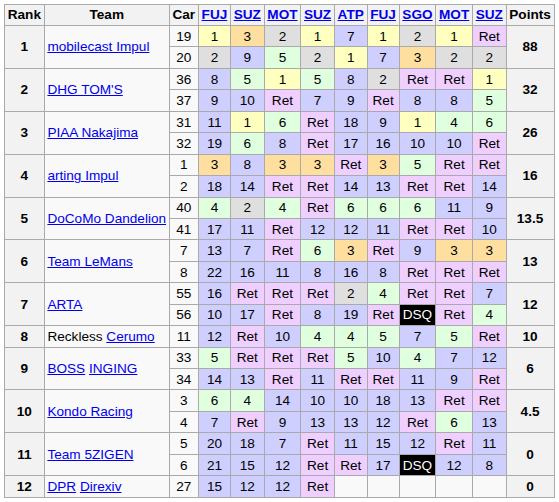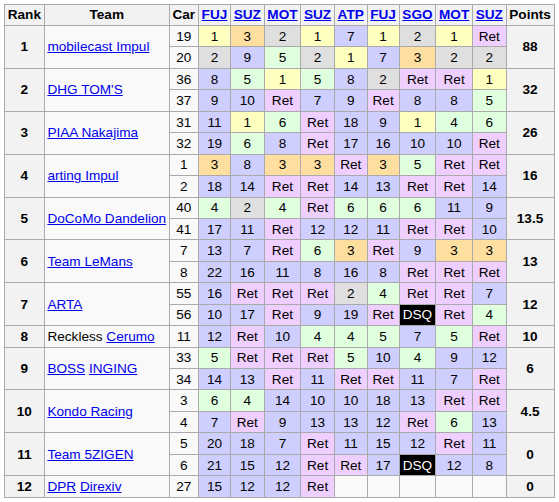 <table class="wikitable" style="font-size: 85%; text-align:center">
 <tr>
 <th>Rank</th>
 <th>Team</th>
 <th>Car</th>
 <th><a href='#'>FUJ</a></th>
 <th><a href='#'>SUZ</a></th>
 <th><a href='#'>MOT</a></th>
 <th><a href='#'>SUZ</a></th>
 <th><a href='#'>ATP</a></th>
 <th><a href='#'>FUJ</a></th>
 <th><a href='#'>SGO</a></th>
 <th><a href='#'>MOT</a></th>
 <th><a href='#'>SUZ</a></th>
 <th>Points</th>
 </tr>
 <tr>
 <th rowspan=2>1</th>
 <td rowspan=2 align="left"><a href='#'>mobilecast Impul</a></td>
 <td>19</td>
 <td style="background:#FFFFBF;">1</td>
 <td style="background:#FFDF9F;">3</td>
 <td style="background:#DFDFDF;">2</td>
 <td style="background:#FFFFBF;">1</td>
 <td style="background:#CFCFFF;">7</td>
 <td style="background:#FFFFBF;">1</td>
 <td style="background:#DFDFDF;">2</td>
 <td style="background:#FFFFBF;">1</td>
 <td style="background:#EFCFFF;">Ret</td>
 <th rowspan=2>88</th>
 </tr>
 <tr>
 <td>20</td>
 <td style="background:#DFDFDF;">2</td>
 <td style="background:#CFCFFF;">9</td>
 <td style="background:#DFFFDF;">5</td>
 <td style="background:#DFDFDF;">2</td>
 <td style="background:#FFFFBF;">1</td>
 <td style="background:#CFCFFF;">7</td>
 <td style="background:#FFDF9F;">3</td>
 <td style="background:#DFDFDF;">2</td>
 <td style="background:#DFDFDF;">2</td>
 </tr>
 <tr>
 <th rowspan=2>2</th>
 <td rowspan=2 align="left"><a href='#'>DHG TOM'S</a></td>
 <td>36</td>
 <td style="background:#CFCFFF;">8</td>
 <td style="background:#DFFFDF;">5</td>
 <td style="background:#FFFFBF;">1</td>
 <td style="background:#DFFFDF;">5</td>
 <td style="background:#CFCFFF;">8</td>
 <td style="background:#DFDFDF;">2</td>
 <td style="background:#EFCFFF;">Ret</td>
 <td style="background:#EFCFFF;">Ret</td>
 <td style="background:#FFFFBF;">1</td>
 <th rowspan=2>32</th>
 </tr>
 <tr>
 <td>37</td>
 <td style="background:#CFCFFF;">9</td>
 <td style="background:#CFCFFF;">10</td>
 <td style="background:#EFCFFF;">Ret</td>
 <td style="background:#CFCFFF;">7</td>
 <td style="background:#CFCFFF;">9</td>
 <td style="background:#EFCFFF;">Ret</td>
 <td style="background:#CFCFFF;">8</td>
 <td style="background:#CFCFFF;">8</td>
 <td style="background:#DFFFDF;">5</td>
 </tr>
 <tr>
 <th rowspan=2>3</th>
 <td rowspan=2 align="left"><a href='#'>PIAA Nakajima</a></td>
 <td>31</td>
 <td style="background:#CFCFFF;">11</td>
 <td style="background:#FFFFBF;">1</td>
 <td style="background:#DFFFDF;">6</td>
 <td style="background:#EFCFFF;">Ret</td>
 <td style="background:#CFCFFF;">18</td>
 <td style="background:#CFCFFF;">9</td>
 <td style="background:#FFFFBF;">1</td>
 <td style="background:#DFFFDF;">4</td>
 <td style="background:#DFFFDF;">6</td>
 <th rowspan=2>26</th>
 </tr>
 <tr>
 <td>32</td>
 <td style="background:#CFCFFF;">19</td>
 <td style="background:#DFFFDF;">6</td>
 <td style="background:#CFCFFF;">8</td>
 <td style="background:#EFCFFF;">Ret</td>
 <td style="background:#CFCFFF;">17</td>
 <td style="background:#CFCFFF;">16</td>
 <td style="background:#CFCFFF;">10</td>
 <td style="background:#CFCFFF;">10</td>
 <td style="background:#EFCFFF;">Ret</td>
 </tr>
 <tr>
 <th rowspan=2>4</th>
 <td rowspan=2 align="left"><a href='#'>arting Impul</a></td>
 <td>1</td>
 <td style="background:#FFDF9F;">3</td>
 <td style="background:#CFCFFF;">8</td>
 <td style="background:#FFDF9F;">3</td>
 <td style="background:#FFDF9F;">3</td>
 <td style="background:#EFCFFF;">Ret</td>
 <td style="background:#FFDF9F;">3</td>
 <td style="background:#DFFFDF;">5</td>
 <td style="background:#EFCFFF;">Ret</td>
 <td style="background:#EFCFFF;">Ret</td>
 <th rowspan=2>16</th>
 </tr>
 <tr>
 <td>2</td>
 <td style="background:#CFCFFF;">18</td>
 <td style="background:#CFCFFF;">14</td>
 <td style="background:#EFCFFF;">Ret</td>
 <td style="background:#EFCFFF;">Ret</td>
 <td style="background:#CFCFFF;">14</td>
 <td style="background:#CFCFFF;">13</td>
 <td style="background:#EFCFFF;">Ret</td>
 <td style="background:#EFCFFF;">Ret</td>
 <td style="background:#CFCFFF;">14</td>
 </tr>
 <tr>
 <th rowspan=2>5</th>
 <td rowspan=2 align="left"><a href='#'>DoCoMo Dandelion</a></td>
 <td>40</td>
 <td style="background:#DFFFDF;">4</td>
 <td style="background:#DFDFDF;">2</td>
 <td style="background:#DFFFDF;">4</td>
 <td style="background:#EFCFFF;">Ret</td>
 <td style="background:#DFFFDF;">6</td>
 <td style="background:#DFFFDF;">6</td>
 <td style="background:#DFFFDF;">6</td>
 <td style="background:#CFCFFF;">11</td>
 <td style="background:#CFCFFF;">9</td>
 <th rowspan=2>13.5</th>
 </tr>
 <tr>
 <td>41</td>
 <td style="background:#CFCFFF;">17</td>
 <td style="background:#CFCFFF;">11</td>
 <td style="background:#EFCFFF;">Ret</td>
 <td style="background:#CFCFFF;">12</td>
 <td style="background:#CFCFFF;">12</td>
 <td style="background:#CFCFFF;">11</td>
 <td style="background:#EFCFFF;">Ret</td>
 <td style="background:#EFCFFF;">Ret</td>
 <td style="background:#CFCFFF;">10</td>
 </tr>
 <tr>
 <th rowspan=2>6</th>
 <td rowspan=2 align="left"><a href='#'>Team LeMans</a></td>
 <td>7</td>
 <td style="background:#CFCFFF;">13</td>
 <td style="background:#CFCFFF;">7</td>
 <td style="background:#EFCFFF;">Ret</td>
 <td style="background:#DFFFDF;">6</td>
 <td style="background:#FFDF9F;">3</td>
 <td style="background:#EFCFFF;">Ret</td>
 <td style="background:#CFCFFF;">9</td>
 <td style="background:#FFDF9F;">3</td>
 <td style="background:#FFDF9F;">3</td>
 <th rowspan=2>13</th>
 </tr>
 <tr>
 <td>8</td>
 <td style="background:#CFCFFF;">22</td>
 <td style="background:#CFCFFF;">16</td>
 <td style="background:#CFCFFF;">11</td>
 <td style="background:#CFCFFF;">8</td>
 <td style="background:#CFCFFF;">16</td>
 <td style="background:#CFCFFF;">8</td>
 <td style="background:#EFCFFF;">Ret</td>
 <td style="background:#EFCFFF;">Ret</td>
 <td style="background:#EFCFFF;">Ret</td>
 </tr>
 <tr>
 <th rowspan=2>7</th>
 <td rowspan=2 align="left"><a href='#'>ARTA</a></td>
 <td>55</td>
 <td style="background:#CFCFFF;">16</td>
 <td style="background:#EFCFFF;">Ret</td>
 <td style="background:#EFCFFF;">Ret</td>
 <td style="background:#EFCFFF;">Ret</td>
 <td style="background:#DFDFDF;">2</td>
 <td style="background:#DFFFDF;">4</td>
 <td style="background:#EFCFFF;">Ret</td>
 <td style="background:#EFCFFF;">Ret</td>
 <td style="background:#CFCFFF;">7</td>
 <th rowspan=2>12</th>
 </tr>
 <tr>
 <td>56</td>
 <td style="background:#CFCFFF;">10</td>
 <td style="background:#CFCFFF;">17</td>
 <td style="background:#EFCFFF;">Ret</td>
-<td style="background:#CFCFFF;">8</td>
+<td style="background:#CFCFFF;">9</td>
 <td style="background:#CFCFFF;">19</td>
 <td style="background:#EFCFFF;">Ret</td>
 <td style="background:#000; color:white;">DSQ</td>
 <td style="background:#EFCFFF;">Ret</td>
 <td style="background:#DFFFDF;">4</td>
 </tr>
 <tr>
 <th>8</th>
 <td align="left">Reckless <a href='#'>Cerumo</a></td>
 <td>11</td>
 <td style="background:#CFCFFF;">12</td>
 <td style="background:#EFCFFF;">Ret</td>
 <td style="background:#CFCFFF;">10</td>
 <td style="background:#DFFFDF;">4</td>
 <td style="background:#DFFFDF;">4</td>
 <td style="background:#DFFFDF;">5</td>
 <td style="background:#CFCFFF;">7</td>
 <td style="background:#DFFFDF;">5</td>
 <td style="background:#EFCFFF;">Ret</td>
 <th>10</th>
 </tr>
 <tr>
 <th rowspan=2>9</th>
 <td rowspan=2 align="left"><a href='#'>BOSS</a> <a href='#'>INGING</a></td>
 <td>33</td>
 <td style="background:#DFFFDF;">5</td>
 <td style="background:#EFCFFF;">Ret</td>
 <td style="background:#EFCFFF;">Ret</td>
 <td style="background:#EFCFFF;">Ret</td>
 <td style="background:#DFFFDF;">5</td>
 <td style="background:#CFCFFF;">10</td>
 <td style="background:#DFFFDF;">4</td>
-<td style="background:#CFCFFF;">7</td>
+<td style="background:#CFCFFF;">9</td>
 <td style="background:#CFCFFF;">12</td>
 <th rowspan=2>6</th>
 </tr>
 <tr>
 <td>34</td>
 <td style="background:#CFCFFF;">14</td>
 <td style="background:#CFCFFF;">13</td>
 <td style="background:#EFCFFF;">Ret</td>
 <td style="background:#CFCFFF;">11</td>
 <td style="background:#EFCFFF;">Ret</td>
 <td style="background:#EFCFFF;">Ret</td>
 <td style="background:#CFCFFF;">11</td>
-<td style="background:#CFCFFF;">9</td>
+<td style="background:#CFCFFF;">7</td>
 <td style="background:#EFCFFF;">Ret</td>
 </tr>
 <tr>
 <th rowspan=2>10</th>
 <td rowspan=2 align="left"><a href='#'>Kondo Racing</a></td>
 <td>3</td>
 <td style="background:#DFFFDF;">6</td>
 <td style="background:#DFFFDF;">4</td>
 <td style="background:#CFCFFF;">14</td>
 <td style="background:#CFCFFF;">10</td>
 <td style="background:#CFCFFF;">10</td>
 <td style="background:#CFCFFF;">18</td>
 <td style="background:#CFCFFF;">13</td>
 <td style="background:#EFCFFF;">Ret</td>
 <td style="background:#EFCFFF;">Ret</td>
 <th rowspan=2>4.5</th>
 </tr>
 <tr>
 <td>4</td>
 <td style="background:#CFCFFF;">7</td>
 <td style="background:#EFCFFF;">Ret</td>
 <td style="background:#CFCFFF;">9</td>
 <td style="background:#CFCFFF;">13</td>
 <td style="background:#CFCFFF;">13</td>
 <td style="background:#CFCFFF;">12</td>
 <td style="background:#EFCFFF;">Ret</td>
 <td style="background:#DFFFDF;">6</td>
 <td style="background:#CFCFFF;">13</td>
 </tr>
 <tr>
 <th rowspan=2>11</th>
 <td rowspan=2 align="left"><a href='#'>Team 5ZIGEN</a></td>
 <td>5</td>
 <td style="background:#CFCFFF;">20</td>
 <td style="background:#CFCFFF;">18</td>
 <td style="background:#CFCFFF;">7</td>
 <td style="background:#EFCFFF;">Ret</td>
 <td style="background:#CFCFFF;">11</td>
 <td style="background:#CFCFFF;">15</td>
 <td style="background:#CFCFFF;">12</td>
 <td style="background:#EFCFFF;">Ret</td>
 <td style="background:#CFCFFF;">11</td>
 <th rowspan=2>0</th>
 </tr>
 <tr>
 <td>6</td>
 <td style="background:#CFCFFF;">21</td>
 <td style="background:#CFCFFF;">15</td>
 <td style="background:#CFCFFF;">12</td>
 <td style="background:#EFCFFF;">Ret</td>
 <td style="background:#EFCFFF;">Ret</td>
 <td style="background:#CFCFFF;">17</td>
 <td style="background:#000; color:white;">DSQ</td>
 <td style="background:#CFCFFF;">12</td>
 <td style="background:#CFCFFF;">8</td>
 </tr>
 <tr>
 <th>12</th>
 <td align=left><a href='#'>DPR</a> <a href='#'>Direxiv</a></td>
 <td>27</td>
 <td style="background:#CFCFFF;">15</td>
 <td style="background:#CFCFFF;">12</td>
 <td style="background:#CFCFFF;">12</td>
 <td style="background:#EFCFFF;">Ret</td>
 <td></td>
 <td></td>
 <td></td>
 <td></td>
 <td></td>
 <th>0</th>
 </tr>
 </table>
